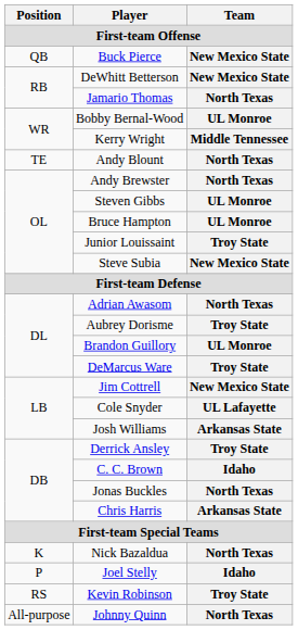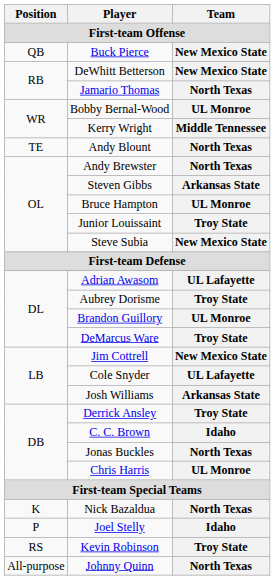 <table class="wikitable">
 <tr>
 <th>Position</th>
 <th>Player</th>
 <th>Team</th>
 </tr>
 <tr>
 <td colspan="3" style="text-align:center; background:#ddd;"><strong>First-team Offense</strong></td>
 </tr>
 <tr style="text-align:center;">
 <td>QB</td>
 <td><a href='#'>Buck Pierce</a></td>
 <th Style = >New Mexico State</th>
 </tr>
 <tr style="text-align:center;">
 <td rowspan="2">RB</td>
 <td>DeWhitt Betterson</td>
 <th Style = >New Mexico State</th>
 </tr>
 <tr style="text-align:center;">
 <td><a href='#'>Jamario Thomas</a></td>
 <th Style = >North Texas</th>
 </tr>
 <tr style="text-align:center;">
 <td rowspan="2">WR</td>
 <td>Bobby Bernal-Wood</td>
 <th Style = >UL Monroe</th>
 </tr>
 <tr style="text-align:center;">
 <td>Kerry Wright</td>
 <th Style = >Middle Tennessee</th>
 </tr>
 <tr style="text-align:center;">
 <td>TE</td>
 <td>Andy Blount</td>
 <th Style = >North Texas</th>
 </tr>
 <tr style="text-align:center;">
 <td rowspan="5">OL</td>
 <td>Andy Brewster</td>
 <th Style = >North Texas</th>
 </tr>
 <tr style="text-align:center;">
 <td>Steven Gibbs</td>
-<th Style = >UL Monroe</th>
+<th Style = >Arkansas State</th>
 </tr>
 <tr style="text-align:center;">
 <td>Bruce Hampton</td>
 <th Style = >UL Monroe</th>
 </tr>
 <tr style="text-align:center;">
 <td>Junior Louissaint</td>
 <th Style = >Troy State</th>
 </tr>
 <tr style="text-align:center;">
 <td>Steve Subia</td>
 <th Style = >New Mexico State</th>
 </tr>
 <tr>
 <td colspan="3" style="text-align:center; background:#ddd;"><strong>First-team Defense</strong></td>
 </tr>
 <tr style="text-align:center;">
 <td rowspan="4">DL</td>
 <td><a href='#'>Adrian Awasom</a></td>
-<th Style = >North Texas</th>
+<th Style = >UL Lafayette</th>
 </tr>
 <tr style="text-align:center;">
 <td>Aubrey Dorisme</td>
 <th Style = >Troy State</th>
 </tr>
 <tr style="text-align:center;">
 <td><a href='#'>Brandon Guillory</a></td>
 <th Style = >UL Monroe</th>
 </tr>
 <tr style="text-align:center;">
 <td><a href='#'>DeMarcus Ware</a></td>
 <th Style = >Troy State</th>
 </tr>
 <tr style="text-align:center;">
 <td rowspan="3">LB</td>
 <td><a href='#'>Jim Cottrell</a></td>
 <th Style = >New Mexico State</th>
 </tr>
 <tr style="text-align:center;">
 <td>Cole Snyder</td>
 <th Style = >UL Lafayette</th>
 </tr>
 <tr style="text-align:center;">
 <td>Josh Williams</td>
 <th Style = >Arkansas State</th>
 </tr>
 <tr style="text-align:center;">
 <td rowspan="4">DB</td>
 <td><a href='#'>Derrick Ansley</a></td>
 <th Style = >Troy State</th>
 </tr>
 <tr style="text-align:center;">
 <td><a href='#'>C. C. Brown</a></td>
 <th Style = >Idaho</th>
 </tr>
 <tr style="text-align:center;">
 <td>Jonas Buckles</td>
 <th Style = >North Texas</th>
 </tr>
 <tr style="text-align:center;">
 <td><a href='#'>Chris Harris</a></td>
-<th Style = >Arkansas State</th>
+<th Style = >UL Monroe</th>
 </tr>
 <tr>
 <td colspan="3" style="text-align:center; background:#ddd;"><strong>First-team Special Teams</strong></td>
 </tr>
 <tr style="text-align:center;">
 <td>K</td>
 <td>Nick Bazaldua</td>
 <th Style = >North Texas</th>
 </tr>
 <tr style="text-align:center;">
 <td>P</td>
 <td><a href='#'>Joel Stelly</a></td>
 <th Style = >Idaho</th>
 </tr>
 <tr style="text-align:center;">
 <td>RS</td>
 <td><a href='#'>Kevin Robinson</a></td>
 <th Style = >Troy State</th>
 </tr>
 <tr style="text-align:center;">
 <td>All-purpose</td>
 <td><a href='#'>Johnny Quinn</a></td>
 <th Style = >North Texas</th>
 </tr>
 </table>
